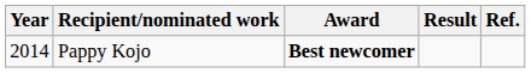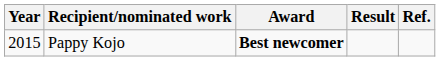 <table class="wikitable">
 <tr>
 <th>Year</th>
 <th>Recipient/nominated work</th>
 <th>Award</th>
 <th>Result</th>
 <th>Ref.</th>
 </tr>
 <tr>
-<td>2014</td>
+<td>2015</td>
 <td>Pappy Kojo</td>
 <td><strong>Best newcomer</strong></td>
 <td></td>
 <td></td>
 </tr>
 </table>
